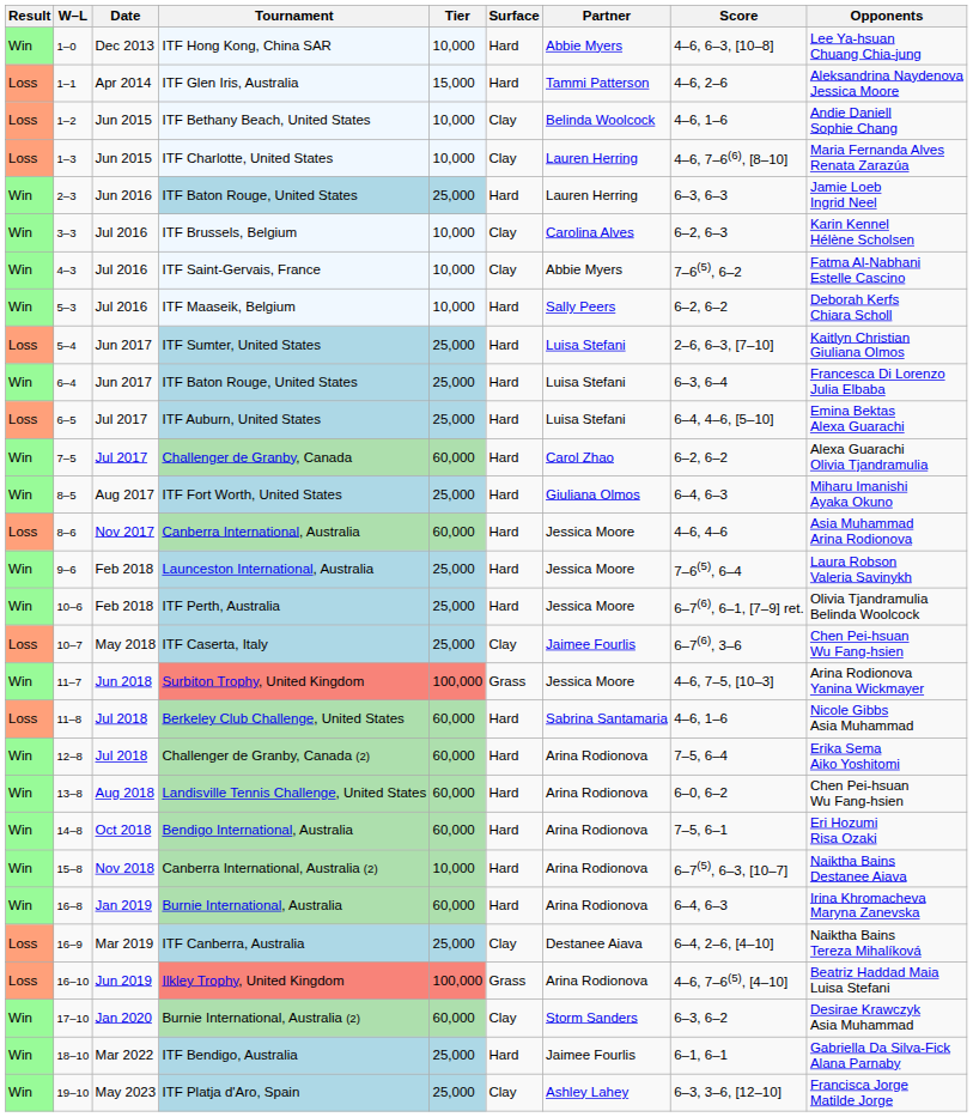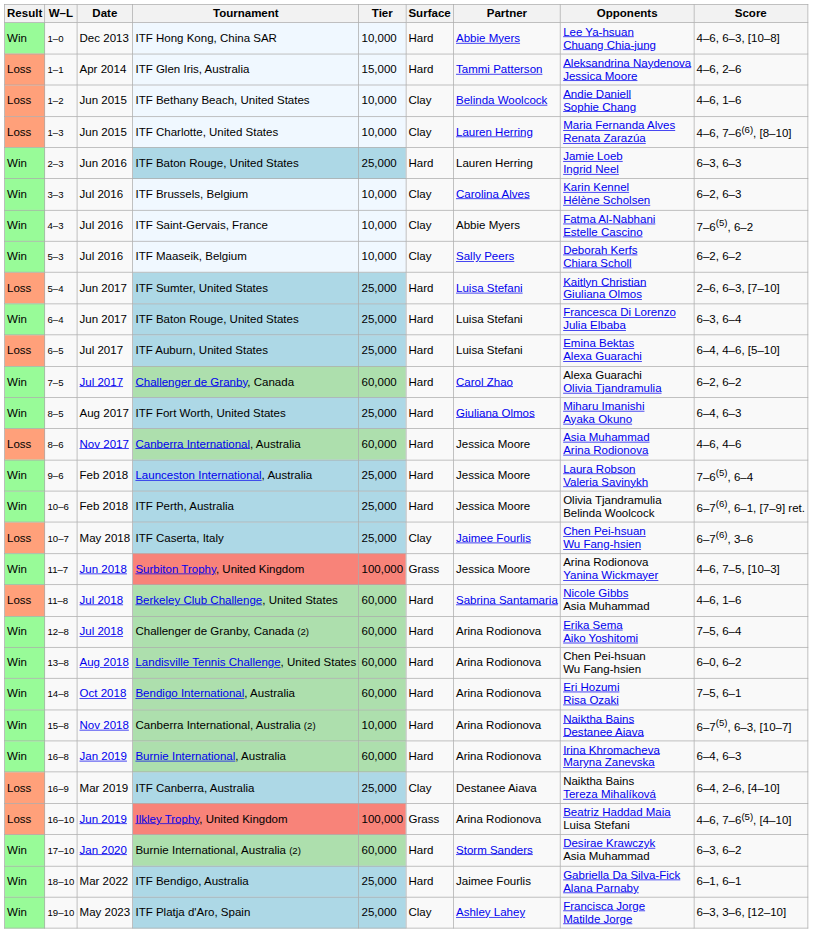 <table class="sortable wikitable nowrap">
 <tr>
 <th>Result</th>
 <th class="unsortable">W–L</th>
 <th>Date</th>
 <th>Tournament</th>
 <th>Tier</th>
 <th>Surface</th>
 <th>Partner</th>
+<th>Opponents</th>
 <th class="unsortable">Score</th>
-<th>Opponents</th>
 </tr>
 <tr>
 <td style="background:#98fb98;">Win</td>
 <td><small>1–0</small></td>
 <td>Dec 2013</td>
 <td style="background:#f0f8ff;">ITF Hong Kong, China SAR</td>
 <td style="background:#f0f8ff;">10,000</td>
 <td>Hard</td>
 <td> <a href='#'>Abbie Myers</a></td>
+<td> <a href='#'>Lee Ya-hsuan</a> <br>  <a href='#'>Chuang Chia-jung</a></td>
 <td>4–6, 6–3, [10–8]</td>
-<td> <a href='#'>Lee Ya-hsuan</a> <br>  <a href='#'>Chuang Chia-jung</a></td>
 </tr>
 <tr>
 <td style="background:#ffa07a;">Loss</td>
 <td><small>1–1</small></td>
 <td>Apr 2014</td>
 <td style="background:#f0f8ff;">ITF Glen Iris, Australia</td>
 <td style="background:#f0f8ff;">15,000</td>
 <td>Hard</td>
 <td> <a href='#'>Tammi Patterson</a></td>
+<td> <a href='#'>Aleksandrina Naydenova</a> <br>  <a href='#'>Jessica Moore</a></td>
 <td>4–6, 2–6</td>
-<td> <a href='#'>Aleksandrina Naydenova</a> <br>  <a href='#'>Jessica Moore</a></td>
 </tr>
 <tr>
 <td style="background:#ffa07a;">Loss</td>
 <td><small>1–2</small></td>
 <td>Jun 2015</td>
 <td style="background:#f0f8ff;">ITF Bethany Beach, United States</td>
 <td style="background:#f0f8ff;">10,000</td>
 <td>Clay</td>
 <td> <a href='#'>Belinda Woolcock</a></td>
+<td> <a href='#'>Andie Daniell</a> <br>  <a href='#'>Sophie Chang</a></td>
 <td>4–6, 1–6</td>
-<td> <a href='#'>Andie Daniell</a> <br>  <a href='#'>Sophie Chang</a></td>
 </tr>
 <tr>
 <td style="background:#ffa07a;">Loss</td>
 <td><small>1–3</small></td>
 <td>Jun 2015</td>
 <td style="background:#f0f8ff;">ITF Charlotte, United States</td>
 <td style="background:#f0f8ff;">10,000</td>
 <td>Clay</td>
 <td> <a href='#'>Lauren Herring</a></td>
+<td> <a href='#'>Maria Fernanda Alves</a> <br>  <a href='#'>Renata Zarazúa</a></td>
 <td>4–6, 7–6<sup>(6)</sup>, [8–10]</td>
-<td> <a href='#'>Maria Fernanda Alves</a> <br>  <a href='#'>Renata Zarazúa</a></td>
 </tr>
 <tr>
 <td style="background:#98fb98;">Win</td>
 <td><small>2–3</small></td>
 <td>Jun 2016</td>
 <td style="background:lightblue;">ITF Baton Rouge, United States</td>
 <td style="background:lightblue;">25,000</td>
 <td>Hard</td>
 <td> Lauren Herring</td>
+<td> <a href='#'>Jamie Loeb</a> <br>  <a href='#'>Ingrid Neel</a></td>
 <td>6–3, 6–3</td>
-<td> <a href='#'>Jamie Loeb</a> <br>  <a href='#'>Ingrid Neel</a></td>
 </tr>
 <tr>
 <td style="background:#98fb98;">Win</td>
 <td><small>3–3</small></td>
 <td>Jul 2016</td>
 <td style="background:#f0f8ff;">ITF Brussels, Belgium</td>
 <td style="background:#f0f8ff;">10,000</td>
 <td>Clay</td>
 <td> <a href='#'>Carolina Alves</a></td>
+<td> <a href='#'>Karin Kennel</a> <br>  <a href='#'>Hélène Scholsen</a></td>
 <td>6–2, 6–3</td>
-<td> <a href='#'>Karin Kennel</a> <br>  <a href='#'>Hélène Scholsen</a></td>
 </tr>
 <tr>
 <td style="background:#98fb98;">Win</td>
 <td><small>4–3</small></td>
 <td>Jul 2016</td>
 <td style="background:#f0f8ff;">ITF Saint-Gervais, France</td>
 <td style="background:#f0f8ff;">10,000</td>
 <td>Clay</td>
 <td> Abbie Myers</td>
+<td> <a href='#'>Fatma Al-Nabhani</a> <br>  <a href='#'>Estelle Cascino</a></td>
 <td>7–6<sup>(5)</sup>, 6–2</td>
-<td> <a href='#'>Fatma Al-Nabhani</a> <br>  <a href='#'>Estelle Cascino</a></td>
 </tr>
 <tr>
 <td style="background:#98fb98;">Win</td>
 <td><small>5–3</small></td>
 <td>Jul 2016</td>
 <td style="background:#f0f8ff;">ITF Maaseik, Belgium</td>
 <td style="background:#f0f8ff;">10,000</td>
-<td>Hard</td>
+<td>Clay</td>
 <td> <a href='#'>Sally Peers</a></td>
+<td> <a href='#'>Deborah Kerfs</a> <br>  <a href='#'>Chiara Scholl</a></td>
 <td>6–2, 6–2</td>
-<td> <a href='#'>Deborah Kerfs</a> <br>  <a href='#'>Chiara Scholl</a></td>
 </tr>
 <tr>
 <td style="background:#ffa07a;">Loss</td>
 <td><small>5–4</small></td>
 <td>Jun 2017</td>
 <td style="background:lightblue;">ITF Sumter, United States</td>
 <td style="background:lightblue;">25,000</td>
 <td>Hard</td>
 <td> <a href='#'>Luisa Stefani</a></td>
+<td> <a href='#'>Kaitlyn Christian</a> <br>  <a href='#'>Giuliana Olmos</a></td>
 <td>2–6, 6–3, [7–10]</td>
-<td> <a href='#'>Kaitlyn Christian</a> <br>  <a href='#'>Giuliana Olmos</a></td>
 </tr>
 <tr>
 <td style="background:#98fb98;">Win</td>
 <td><small>6–4</small></td>
 <td>Jun 2017</td>
 <td style="background:lightblue;">ITF Baton Rouge, United States</td>
 <td style="background:lightblue;">25,000</td>
 <td>Hard</td>
 <td> Luisa Stefani</td>
+<td> <a href='#'>Francesca Di Lorenzo</a> <br>  <a href='#'>Julia Elbaba</a></td>
 <td>6–3, 6–4</td>
-<td> <a href='#'>Francesca Di Lorenzo</a> <br>  <a href='#'>Julia Elbaba</a></td>
 </tr>
 <tr>
 <td style="background:#ffa07a;">Loss</td>
 <td><small>6–5</small></td>
 <td>Jul 2017</td>
 <td style="background:lightblue;">ITF Auburn, United States</td>
 <td style="background:lightblue;">25,000</td>
 <td>Hard</td>
 <td> Luisa Stefani</td>
+<td> <a href='#'>Emina Bektas</a> <br>  <a href='#'>Alexa Guarachi</a></td>
 <td>6–4, 4–6, [5–10]</td>
-<td> <a href='#'>Emina Bektas</a> <br>  <a href='#'>Alexa Guarachi</a></td>
 </tr>
 <tr>
 <td style="background:#98fb98;">Win</td>
 <td><small>7–5</small></td>
 <td><a href='#'>Jul 2017</a></td>
 <td style="background:#addfad"><a href='#'>Challenger de Granby</a>, Canada</td>
 <td style="background:#addfad">60,000</td>
 <td>Hard</td>
 <td> <a href='#'>Carol Zhao</a></td>
+<td> Alexa Guarachi <br>  <a href='#'>Olivia Tjandramulia</a></td>
 <td>6–2, 6–2</td>
-<td> Alexa Guarachi <br>  <a href='#'>Olivia Tjandramulia</a></td>
 </tr>
 <tr>
 <td bgcolor="98FB98">Win</td>
 <td><small>8–5</small></td>
 <td>Aug 2017</td>
 <td style="background:lightblue;">ITF Fort Worth, United States</td>
 <td style="background:lightblue;">25,000</td>
 <td>Hard</td>
 <td> <a href='#'>Giuliana Olmos</a></td>
+<td> <a href='#'>Miharu Imanishi</a> <br>  <a href='#'>Ayaka Okuno</a></td>
 <td>6–4, 6–3</td>
-<td> <a href='#'>Miharu Imanishi</a> <br>  <a href='#'>Ayaka Okuno</a></td>
 </tr>
 <tr>
 <td style="background:#ffa07a;">Loss</td>
 <td><small>8–6</small></td>
 <td><a href='#'>Nov 2017</a></td>
 <td style="background:#addfad"><a href='#'>Canberra International</a>, Australia</td>
 <td style="background:#addfad">60,000</td>
 <td>Hard</td>
 <td> Jessica Moore</td>
+<td> <a href='#'>Asia Muhammad</a> <br>  <a href='#'>Arina Rodionova</a></td>
 <td>4–6, 4–6</td>
-<td> <a href='#'>Asia Muhammad</a> <br>  <a href='#'>Arina Rodionova</a></td>
 </tr>
 <tr>
 <td style="background:#98fb98;">Win</td>
 <td><small>9–6</small></td>
 <td>Feb 2018</td>
 <td style="background:lightblue;"><a href='#'>Launceston International</a>, Australia</td>
 <td style="background:lightblue;">25,000</td>
 <td>Hard</td>
 <td> Jessica Moore</td>
+<td> <a href='#'>Laura Robson</a> <br>  <a href='#'>Valeria Savinykh</a></td>
 <td>7–6<sup>(5)</sup>, 6–4</td>
-<td> <a href='#'>Laura Robson</a> <br>  <a href='#'>Valeria Savinykh</a></td>
 </tr>
 <tr>
 <td style="background:#98fb98;">Win</td>
 <td><small>10–6</small></td>
 <td>Feb 2018</td>
 <td style="background:lightblue;">ITF Perth, Australia</td>
 <td style="background:lightblue;">25,000</td>
 <td>Hard</td>
 <td> Jessica Moore</td>
+<td> Olivia Tjandramulia <br>  Belinda Woolcock</td>
 <td>6–7<sup>(6)</sup>, 6–1, [7–9] ret.</td>
-<td> Olivia Tjandramulia <br>  Belinda Woolcock</td>
 </tr>
 <tr>
 <td style="background:#ffa07a;">Loss</td>
 <td><small>10–7</small></td>
 <td>May 2018</td>
 <td style="background:lightblue;">ITF Caserta, Italy</td>
 <td style="background:lightblue;">25,000</td>
 <td>Clay</td>
 <td> <a href='#'>Jaimee Fourlis</a></td>
+<td> <a href='#'>Chen Pei-hsuan</a> <br>  <a href='#'>Wu Fang-hsien</a></td>
 <td>6–7<sup>(6)</sup>, 3–6</td>
-<td> <a href='#'>Chen Pei-hsuan</a> <br>  <a href='#'>Wu Fang-hsien</a></td>
 </tr>
 <tr>
 <td style="background:#98fb98;">Win</td>
 <td><small>11–7</small></td>
 <td><a href='#'>Jun 2018</a></td>
 <td style="background:#f88379;"><a href='#'>Surbiton Trophy</a>, United Kingdom</td>
 <td style="background:#f88379;">100,000</td>
 <td>Grass</td>
 <td> Jessica Moore</td>
+<td> Arina Rodionova <br>  <a href='#'>Yanina Wickmayer</a></td>
 <td>4–6, 7–5, [10–3]</td>
-<td> Arina Rodionova <br>  <a href='#'>Yanina Wickmayer</a></td>
 </tr>
 <tr>
 <td style="background:#ffa07a;">Loss</td>
 <td><small>11–8</small></td>
 <td><a href='#'>Jul 2018</a></td>
 <td style="background:#addfad"><a href='#'>Berkeley Club Challenge</a>, United States</td>
 <td style="background:#addfad">60,000</td>
 <td>Hard</td>
 <td> <a href='#'>Sabrina Santamaria</a></td>
+<td> <a href='#'>Nicole Gibbs</a> <br>  Asia Muhammad</td>
 <td>4–6, 1–6</td>
-<td> <a href='#'>Nicole Gibbs</a> <br>  Asia Muhammad</td>
 </tr>
 <tr>
 <td style="background:#98fb98;">Win</td>
 <td><small>12–8</small></td>
 <td><a href='#'>Jul 2018</a></td>
 <td style="background:#addfad">Challenger de Granby, Canada <small>(2)</small></td>
 <td style="background:#addfad">60,000</td>
 <td>Hard</td>
 <td> Arina Rodionova</td>
+<td> <a href='#'>Erika Sema</a> <br>  <a href='#'>Aiko Yoshitomi</a></td>
 <td>7–5, 6–4</td>
-<td> <a href='#'>Erika Sema</a> <br>  <a href='#'>Aiko Yoshitomi</a></td>
 </tr>
 <tr>
 <td style="background:#98fb98;">Win</td>
 <td><small>13–8</small></td>
 <td><a href='#'>Aug 2018</a></td>
 <td style="background:#addfad"><a href='#'>Landisville Tennis Challenge</a>, United States</td>
 <td style="background:#addfad">60,000</td>
 <td>Hard</td>
 <td> Arina Rodionova</td>
+<td> Chen Pei-hsuan <br>  Wu Fang-hsien</td>
 <td>6–0, 6–2</td>
-<td> Chen Pei-hsuan <br>  Wu Fang-hsien</td>
 </tr>
 <tr>
 <td style="background:#98fb98;">Win</td>
 <td><small>14–8</small></td>
 <td><a href='#'>Oct 2018</a></td>
 <td style="background:#addfad"><a href='#'>Bendigo International</a>, Australia</td>
 <td style="background:#addfad">60,000</td>
 <td>Hard</td>
 <td> Arina Rodionova</td>
+<td> <a href='#'>Eri Hozumi</a> <br>  <a href='#'>Risa Ozaki</a></td>
 <td>7–5, 6–1</td>
-<td> <a href='#'>Eri Hozumi</a> <br>  <a href='#'>Risa Ozaki</a></td>
 </tr>
 <tr>
 <td style="background:#98fb98;">Win</td>
 <td><small>15–8</small></td>
 <td><a href='#'>Nov 2018</a></td>
 <td style="background:#addfad">Canberra International, Australia <small>(2)</small></td>
 <td style="background:#addfad">10,000</td>
 <td>Hard</td>
 <td> Arina Rodionova</td>
+<td> <a href='#'>Naiktha Bains</a> <br>  <a href='#'>Destanee Aiava</a></td>
 <td>6–7<sup>(5)</sup>, 6–3, [10–7]</td>
-<td> <a href='#'>Naiktha Bains</a> <br>  <a href='#'>Destanee Aiava</a></td>
 </tr>
 <tr>
 <td style="background:#98fb98;">Win</td>
 <td><small>16–8</small></td>
 <td><a href='#'>Jan 2019</a></td>
 <td style="background:#addfad"><a href='#'>Burnie International</a>, Australia</td>
 <td style="background:#addfad">60,000</td>
 <td>Hard</td>
 <td> Arina Rodionova</td>
+<td> <a href='#'>Irina Khromacheva</a> <br>  <a href='#'>Maryna Zanevska</a></td>
 <td>6–4, 6–3</td>
-<td> <a href='#'>Irina Khromacheva</a> <br>  <a href='#'>Maryna Zanevska</a></td>
 </tr>
 <tr>
 <td style="background:#ffa07a;">Loss</td>
 <td><small>16–9</small></td>
 <td>Mar 2019</td>
 <td style="background:lightblue;">ITF Canberra, Australia</td>
 <td style="background:lightblue;">25,000</td>
 <td>Clay</td>
 <td> Destanee Aiava</td>
+<td> Naiktha Bains <br>  <a href='#'>Tereza Mihalíková</a></td>
 <td>6–4, 2–6, [4–10]</td>
-<td> Naiktha Bains <br>  <a href='#'>Tereza Mihalíková</a></td>
 </tr>
 <tr>
 <td style="background:#ffa07a;">Loss</td>
 <td><small>16–10</small></td>
 <td><a href='#'>Jun 2019</a></td>
 <td style="background:#f88379;"><a href='#'>Ilkley Trophy</a>, United Kingdom</td>
 <td style="background:#f88379;">100,000</td>
 <td>Grass</td>
 <td> Arina Rodionova</td>
+<td> <a href='#'>Beatriz Haddad Maia</a> <br>  Luisa Stefani</td>
 <td>4–6, 7–6<sup>(5)</sup>, [4–10]</td>
-<td> <a href='#'>Beatriz Haddad Maia</a> <br>  Luisa Stefani</td>
 </tr>
 <tr>
 <td style="background:#98fb98;">Win</td>
 <td><small>17–10</small></td>
 <td><a href='#'>Jan 2020</a></td>
 <td style="background:#addfad">Burnie International, Australia <small>(2)</small></td>
 <td style="background:#addfad">60,000</td>
-<td>Clay</td>
+<td>Hard</td>
 <td> <a href='#'>Storm Sanders</a></td>
+<td> <a href='#'>Desirae Krawczyk</a> <br>  Asia Muhammad</td>
 <td>6–3, 6–2</td>
-<td> <a href='#'>Desirae Krawczyk</a> <br>  Asia Muhammad</td>
 </tr>
 <tr>
 <td style="background:#98fb98;">Win</td>
 <td><small>18–10</small></td>
 <td>Mar 2022</td>
 <td style="background:lightblue;">ITF Bendigo, Australia</td>
 <td style="background:lightblue;">25,000</td>
 <td>Hard</td>
 <td> Jaimee Fourlis</td>
+<td> <a href='#'>Gabriella Da Silva-Fick</a> <br>  <a href='#'>Alana Parnaby</a></td>
 <td>6–1, 6–1</td>
-<td> <a href='#'>Gabriella Da Silva-Fick</a> <br>  <a href='#'>Alana Parnaby</a></td>
 </tr>
 <tr>
 <td style="background:#98fb98;">Win</td>
 <td><small>19–10</small></td>
 <td>May 2023</td>
 <td style="background:lightblue;">ITF Platja d'Aro, Spain</td>
 <td style="background:lightblue;">25,000</td>
 <td>Clay</td>
 <td> <a href='#'>Ashley Lahey</a></td>
+<td> <a href='#'>Francisca Jorge</a> <br>  <a href='#'>Matilde Jorge</a></td>
 <td>6–3, 3–6, [12–10]</td>
-<td> <a href='#'>Francisca Jorge</a> <br>  <a href='#'>Matilde Jorge</a></td>
 </tr>
 </table>
